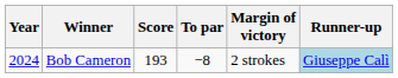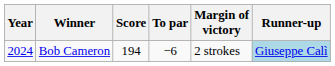 <table class="wikitable" style="font-size:95%">
 <tr>
 <th>Year</th>
 <th>Winner</th>
 <th>Score</th>
 <th>To par</th>
 <th>Margin of<br>victory</th>
 <th>Runner-up</th>
 </tr>
 <tr>
 <td><a href='#'>2024</a></td>
 <td> <a href='#'>Bob Cameron</a></td>
-<td align=center>193</td>
-<td align=center>−8</td>
+<td align=center>194</td>
+<td align=center>−6</td>
 <td>2 strokes</td>
 <td style="background: lightblue;"> <a href='#'>Giuseppe Calì</a></td>
 </tr>
 </table>
